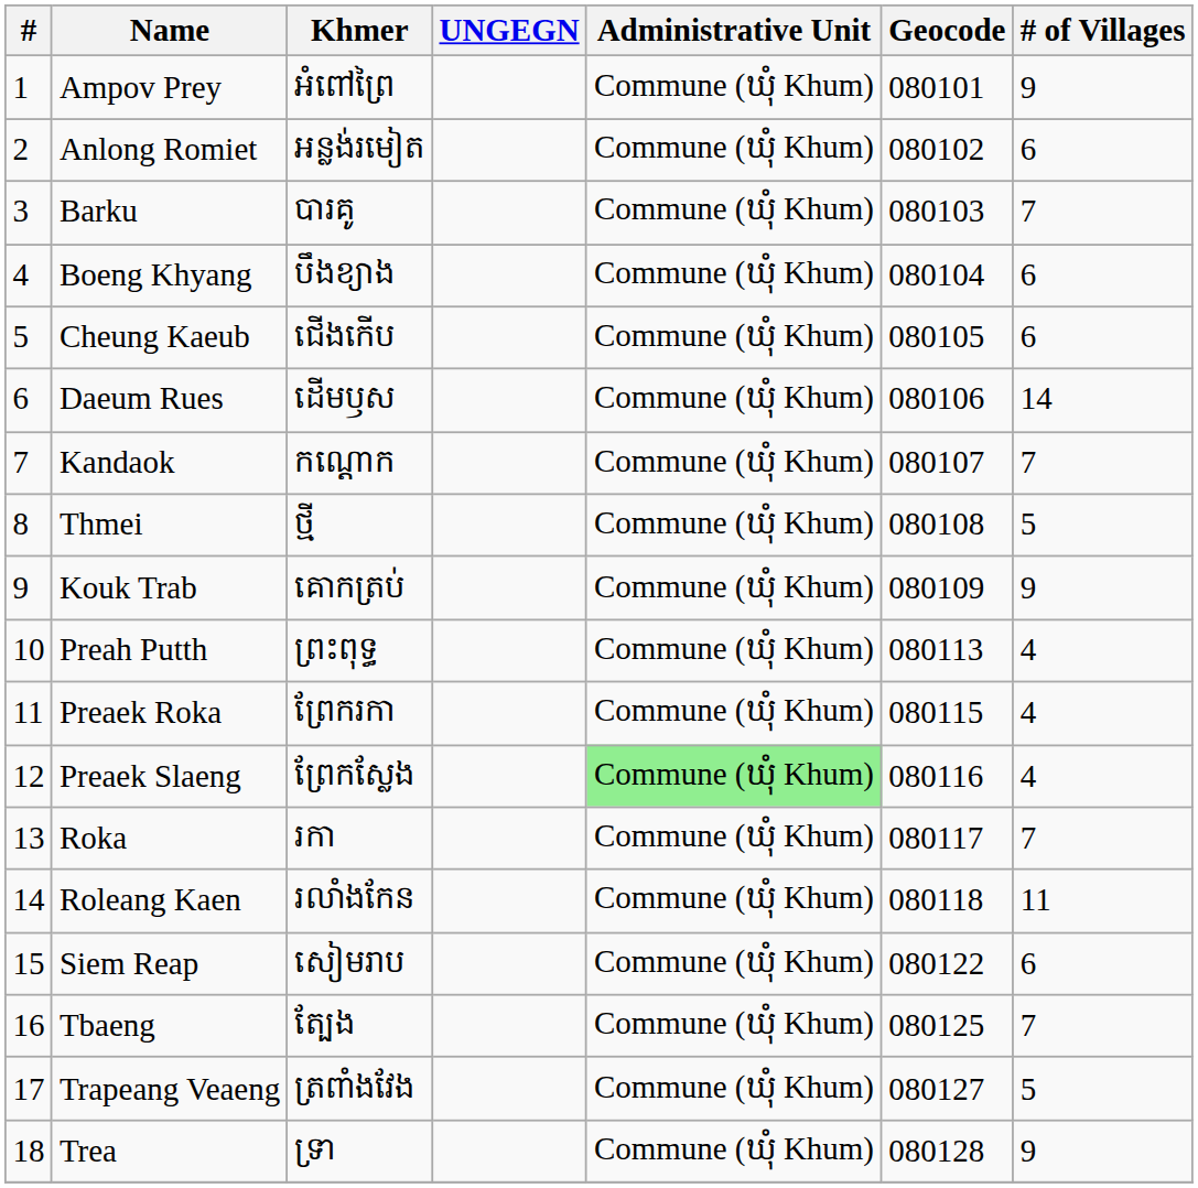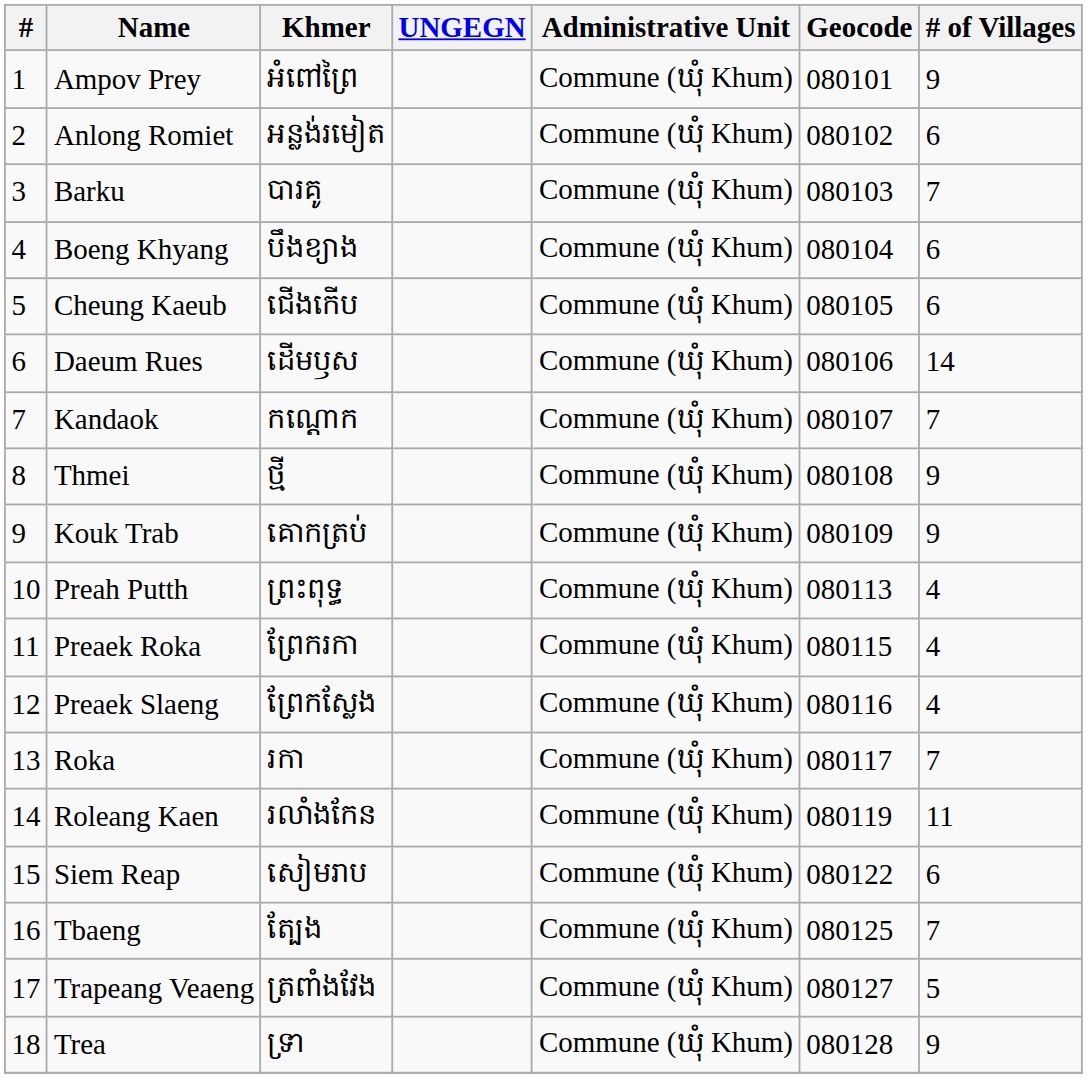 <table class="wikitable sortable">
 <tr>
 <th>#</th>
 <th>Name</th>
 <th>Khmer</th>
 <th><a href='#'>UNGEGN</a></th>
 <th>Administrative Unit</th>
 <th>Geocode</th>
 <th># of Villages</th>
 </tr>
 <tr>
 <td>1</td>
 <td>Ampov Prey</td>
 <td>អំពៅព្រៃ</td>
 <td></td>
 <td>Commune (ឃុំ Khum)</td>
 <td>080101</td>
 <td>9</td>
 </tr>
 <tr>
 <td>2</td>
 <td>Anlong Romiet</td>
 <td>អន្លង់រមៀត</td>
 <td></td>
 <td>Commune (ឃុំ Khum)</td>
 <td>080102</td>
 <td>6</td>
 </tr>
 <tr>
 <td>3</td>
 <td>Barku</td>
 <td>បារគូ</td>
 <td></td>
 <td>Commune (ឃុំ Khum)</td>
 <td>080103</td>
 <td>7</td>
 </tr>
 <tr>
 <td>4</td>
 <td>Boeng Khyang</td>
 <td>បឹងខ្យាង</td>
 <td></td>
 <td>Commune (ឃុំ Khum)</td>
 <td>080104</td>
 <td>6</td>
 </tr>
 <tr>
 <td>5</td>
 <td>Cheung Kaeub</td>
 <td>ជើងកើប</td>
 <td></td>
 <td>Commune (ឃុំ Khum)</td>
 <td>080105</td>
 <td>6</td>
 </tr>
 <tr>
 <td>6</td>
 <td>Daeum Rues</td>
 <td>ដើមឫស</td>
 <td></td>
 <td>Commune (ឃុំ Khum)</td>
 <td>080106</td>
 <td>14</td>
 </tr>
 <tr>
 <td>7</td>
 <td>Kandaok</td>
 <td>កណ្ដោក</td>
 <td></td>
 <td>Commune (ឃុំ Khum)</td>
 <td>080107</td>
 <td>7</td>
 </tr>
 <tr>
 <td>8</td>
 <td>Thmei</td>
 <td>ថ្មី</td>
 <td></td>
 <td>Commune (ឃុំ Khum)</td>
 <td>080108</td>
-<td>5</td>
+<td>9</td>
 </tr>
 <tr>
 <td>9</td>
 <td>Kouk Trab</td>
 <td>គោកត្រប់</td>
 <td></td>
 <td>Commune (ឃុំ Khum)</td>
 <td>080109</td>
 <td>9</td>
 </tr>
 <tr>
 <td>10</td>
 <td>Preah Putth</td>
 <td>ព្រះពុទ្ធ</td>
 <td></td>
 <td>Commune (ឃុំ Khum)</td>
 <td>080113</td>
 <td>4</td>
 </tr>
 <tr>
 <td>11</td>
 <td>Preaek Roka</td>
 <td>ព្រែករកា</td>
 <td></td>
 <td>Commune (ឃុំ Khum)</td>
 <td>080115</td>
 <td>4</td>
 </tr>
 <tr>
 <td>12</td>
 <td>Preaek Slaeng</td>
 <td>ព្រែកស្លែង</td>
 <td></td>
-<td style="background: lightgreen;">Commune (ឃុំ Khum)</td>
+<td>Commune (ឃុំ Khum)</td>
 <td>080116</td>
 <td>4</td>
 </tr>
 <tr>
 <td>13</td>
 <td>Roka</td>
 <td>រកា</td>
 <td></td>
 <td>Commune (ឃុំ Khum)</td>
 <td>080117</td>
 <td>7</td>
 </tr>
 <tr>
 <td>14</td>
 <td>Roleang Kaen</td>
 <td>រលាំងកែន</td>
 <td></td>
 <td>Commune (ឃុំ Khum)</td>
-<td>080118</td>
+<td>080119</td>
 <td>11</td>
 </tr>
 <tr>
 <td>15</td>
 <td>Siem Reap</td>
 <td>សៀមរាប</td>
 <td></td>
 <td>Commune (ឃុំ Khum)</td>
 <td>080122</td>
 <td>6</td>
 </tr>
 <tr>
 <td>16</td>
 <td>Tbaeng</td>
 <td>ត្បែង</td>
 <td></td>
 <td>Commune (ឃុំ Khum)</td>
 <td>080125</td>
 <td>7</td>
 </tr>
 <tr>
 <td>17</td>
 <td>Trapeang Veaeng</td>
 <td>ត្រពាំងវែង</td>
 <td></td>
 <td>Commune (ឃុំ Khum)</td>
 <td>080127</td>
 <td>5</td>
 </tr>
 <tr>
 <td>18</td>
 <td>Trea</td>
 <td>ទ្រា</td>
 <td></td>
 <td>Commune (ឃុំ Khum)</td>
 <td>080128</td>
 <td>9</td>
 </tr>
 <tr>
 </tr>
 </table>
